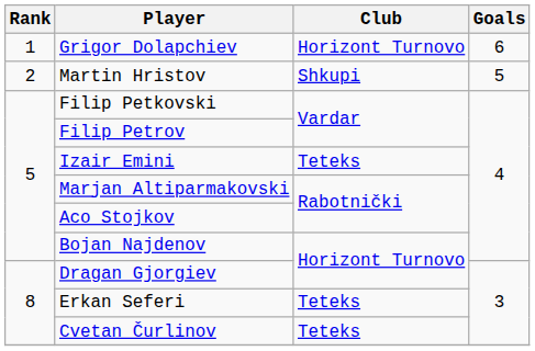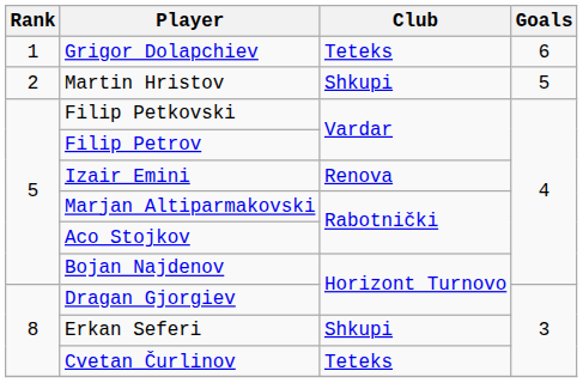 <table class="wikitable" style="text-align:center">
 <tr>
 <th>Rank</th>
 <th>Player</th>
 <th>Club</th>
 <th>Goals</th>
 </tr>
 <tr>
 <td rowspan=>1</td>
 <td align="left"> <a href='#'>Grigor Dolapchiev</a></td>
-<td align="left"><a href='#'>Horizont Turnovo</a></td>
+<td align="left"><a href='#'>Teteks</a></td>
 <td rowspan=>6</td>
 </tr>
 <tr>
 <td rowspan=>2</td>
 <td align="left"> Martin Hristov</td>
 <td align="left"><a href='#'>Shkupi</a></td>
 <td rowspan=>5</td>
 </tr>
 <tr>
 <td rowspan="6">5</td>
 <td align="left"> Filip Petkovski</td>
 <td rowspan="2" align="left"><a href='#'>Vardar</a></td>
 <td rowspan="6">4</td>
 </tr>
 <tr>
 <td align="left"> <a href='#'>Filip Petrov</a></td>
 </tr>
 <tr>
 <td align="left"> <a href='#'>Izair Emini</a></td>
-<td align="left"><a href='#'>Teteks</a></td>
+<td align="left"><a href='#'>Renova</a></td>
 </tr>
 <tr>
 <td align="left"> <a href='#'>Marjan Altiparmakovski</a></td>
 <td rowspan="2" align="left"><a href='#'>Rabotnički</a></td>
 </tr>
 <tr>
 <td align="left"> <a href='#'>Aco Stojkov</a></td>
 </tr>
 <tr>
 <td align="left"> <a href='#'>Bojan Najdenov</a></td>
 <td rowspan="2" align="left"><a href='#'>Horizont Turnovo</a></td>
 </tr>
 <tr>
 <td rowspan="3">8</td>
 <td align="left"> <a href='#'>Dragan Gjorgiev</a></td>
 <td rowspan="3">3</td>
 </tr>
 <tr>
 <td align="left"> Erkan Seferi</td>
-<td align="left"><a href='#'>Teteks</a></td>
+<td align="left"><a href='#'>Shkupi</a></td>
 </tr>
 <tr>
 <td align="left"> <a href='#'>Cvetan Čurlinov</a></td>
 <td align="left"><a href='#'>Teteks</a></td>
 </tr>
 <tr>
 </tr>
 </table>
